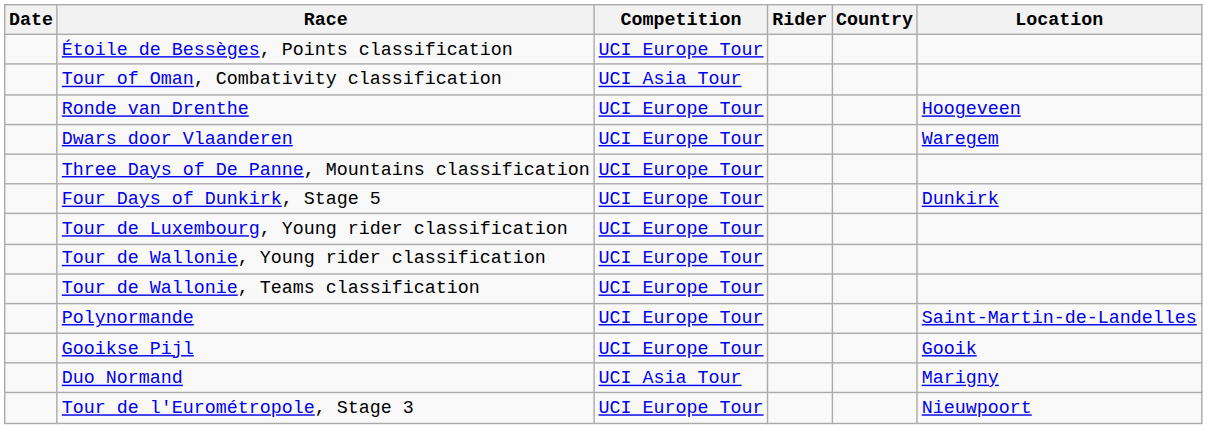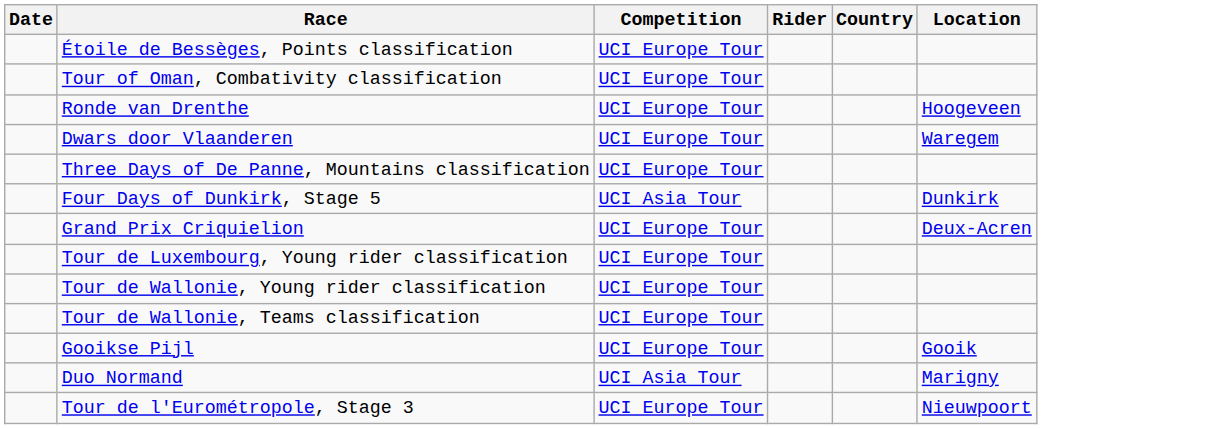 <table class="wikitable sortable">
 <tr>
 <th>Date</th>
 <th>Race</th>
 <th>Competition</th>
 <th>Rider</th>
 <th>Country</th>
 <th>Location</th>
 </tr>
 <tr>
 <td></td>
 <td><a href='#'>Étoile de Bessèges</a>, Points classification</td>
 <td><a href='#'>UCI Europe Tour</a></td>
 <td></td>
 <td></td>
 <td></td>
 </tr>
 <tr>
 <td></td>
 <td><a href='#'>Tour of Oman</a>, Combativity classification</td>
-<td><a href='#'>UCI Asia Tour</a></td>
+<td><a href='#'>UCI Europe Tour</a></td>
 <td></td>
 <td></td>
 <td></td>
 </tr>
 <tr>
 <td></td>
 <td><a href='#'>Ronde van Drenthe</a></td>
 <td><a href='#'>UCI Europe Tour</a></td>
 <td></td>
 <td></td>
 <td><a href='#'>Hoogeveen</a></td>
 </tr>
 <tr>
 <td></td>
 <td><a href='#'>Dwars door Vlaanderen</a></td>
 <td><a href='#'>UCI Europe Tour</a></td>
 <td></td>
 <td></td>
 <td><a href='#'>Waregem</a></td>
 </tr>
 <tr>
 <td></td>
 <td><a href='#'>Three Days of De Panne</a>, Mountains classification</td>
 <td><a href='#'>UCI Europe Tour</a></td>
 <td></td>
 <td></td>
 <td></td>
 </tr>
 <tr>
 <td></td>
 <td><a href='#'>Four Days of Dunkirk</a>, Stage 5</td>
+<td><a href='#'>UCI Asia Tour</a></td>
+<td></td>
+<td></td>
+<td><a href='#'>Dunkirk</a></td>
+</tr>
+<tr>
+<td></td>
+<td><a href='#'>Grand Prix Criquielion</a></td>
 <td><a href='#'>UCI Europe Tour</a></td>
 <td></td>
 <td></td>
-<td><a href='#'>Dunkirk</a></td>
+<td><a href='#'>Deux-Acren</a></td>
 </tr>
 <tr>
 <td></td>
 <td><a href='#'>Tour de Luxembourg</a>, Young rider classification</td>
 <td><a href='#'>UCI Europe Tour</a></td>
 <td></td>
 <td></td>
 <td></td>
 </tr>
 <tr>
 <td></td>
 <td><a href='#'>Tour de Wallonie</a>, Young rider classification</td>
 <td><a href='#'>UCI Europe Tour</a></td>
 <td></td>
 <td></td>
 <td></td>
 </tr>
 <tr>
 <td></td>
 <td><a href='#'>Tour de Wallonie</a>, Teams classification</td>
 <td><a href='#'>UCI Europe Tour</a></td>
 <td align="center"></td>
 <td></td>
 <td></td>
 </tr>
 <tr>
 <td></td>
-<td><a href='#'>Polynormande</a></td>
-<td><a href='#'>UCI Europe Tour</a></td>
-<td></td>
-<td></td>
-<td><a href='#'>Saint-Martin-de-Landelles</a></td>
-</tr>
-<tr>
-<td></td>
 <td><a href='#'>Gooikse Pijl</a></td>
 <td><a href='#'>UCI Europe Tour</a></td>
 <td></td>
 <td></td>
 <td><a href='#'>Gooik</a></td>
 </tr>
 <tr>
 <td></td>
 <td><a href='#'>Duo Normand</a></td>
 <td><a href='#'>UCI Asia Tour</a></td>
 <td><br></td>
 <td></td>
 <td><a href='#'>Marigny</a></td>
 </tr>
 <tr>
 <td></td>
 <td><a href='#'>Tour de l'Eurométropole</a>, Stage 3</td>
 <td><a href='#'>UCI Europe Tour</a></td>
 <td></td>
 <td></td>
 <td><a href='#'>Nieuwpoort</a></td>
 </tr>
 </table>
